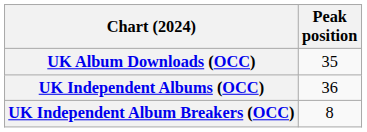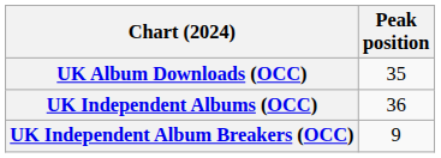 <table class="wikitable sortable plainrowheaders" style="text-align:center">
 <tr>
 <th scope="col">Chart (2024)</th>
 <th scope="col">Peak<br>position</th>
 </tr>
 <tr>
 <th scope="row"><a href='#'>UK Album Downloads</a> (<a href='#'>OCC</a>)</th>
 <td>35</td>
 </tr>
 <tr>
 <th scope="row"><a href='#'>UK Independent Albums</a> (<a href='#'>OCC</a>)</th>
 <td>36</td>
 </tr>
 <tr>
 <th scope="row"><a href='#'>UK Independent Album Breakers</a> (<a href='#'>OCC</a>)</th>
-<td>8</td>
+<td>9</td>
 </tr>
 </table>
